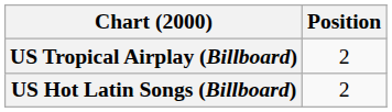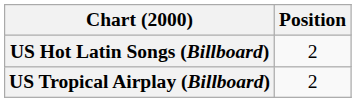 <table class="wikitable plainrowheaders " style="text-align:center;">
 <tr>
 <th scope="col">Chart (2000)</th>
 <th scope="col">Position</th>
 </tr>
 <tr>
+<th scope="row">US Hot Latin Songs (<em>Billboard</em>)</th>
+<td>2</td>
+</tr>
+<tr>
 <th scope="row">US Tropical Airplay (<em>Billboard</em>)</th>
 <td>2</td>
 </tr>
-<tr>
-<th scope="row">US Hot Latin Songs (<em>Billboard</em>)</th>
-<td>2</td>
-</tr>
 </table>
